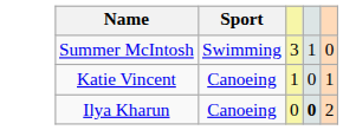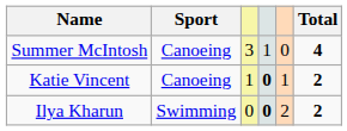 <table class=wikitable style=font-size:85%;text-align:center;float:right>
 <tr>
 <th>Name</th>
 <th>Sport</th>
 <td bgcolor=F7F6A8></td>
 <td bgcolor=DCE5E5></td>
 <td bgcolor=FFDAB9></td>
+<th>Total</th>
 </tr>
 <tr>
 <td><a href='#'>Summer McIntosh</a></td>
-<td><a href='#'>Swimming</a></td>
+<td><a href='#'>Canoeing</a></td>
 <td bgcolor=F7F6A8>3</td>
 <td bgcolor=DCE5E5>1</td>
 <td bgcolor=FFDAB9>0</td>
+<td><strong>4</strong></td>
 </tr>
 <tr>
 <td><a href='#'>Katie Vincent</a></td>
 <td><a href='#'>Canoeing</a></td>
 <td bgcolor=F7F6A8>1</td>
-<td bgcolor=DCE5E5>0</td>
+<td bgcolor=DCE5E5><strong>0</strong></td>
 <td bgcolor=FFDAB9>1</td>
+<td><strong>2</strong></td>
 </tr>
 <tr>
 <td><a href='#'>Ilya Kharun</a></td>
-<td><a href='#'>Canoeing</a></td>
+<td><a href='#'>Swimming</a></td>
 <td bgcolor=F7F6A8>0</td>
 <td bgcolor=DCE5E5><strong>0</strong></td>
 <td bgcolor=FFDAB9>2</td>
+<td><strong>2</strong></td>
 </tr>
 </table>
